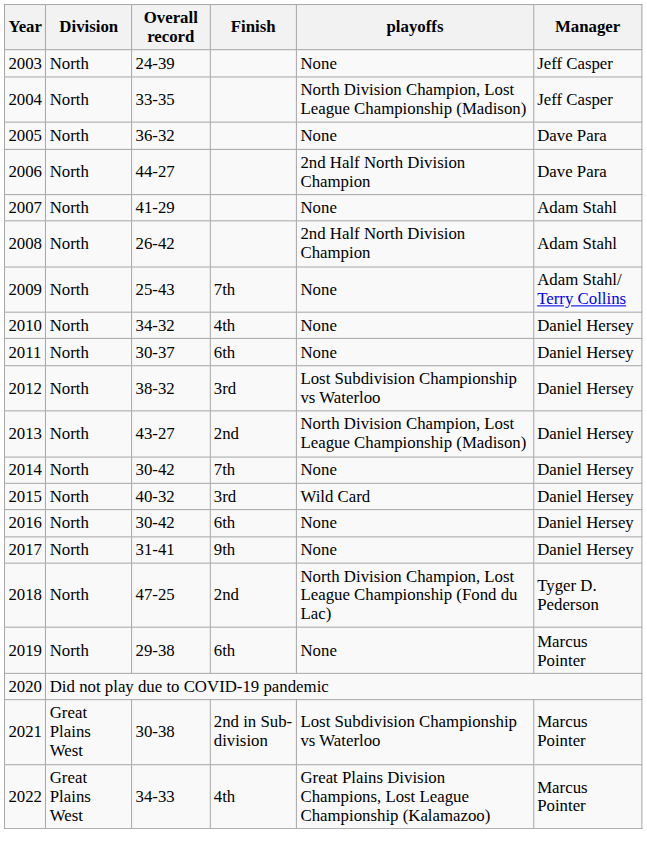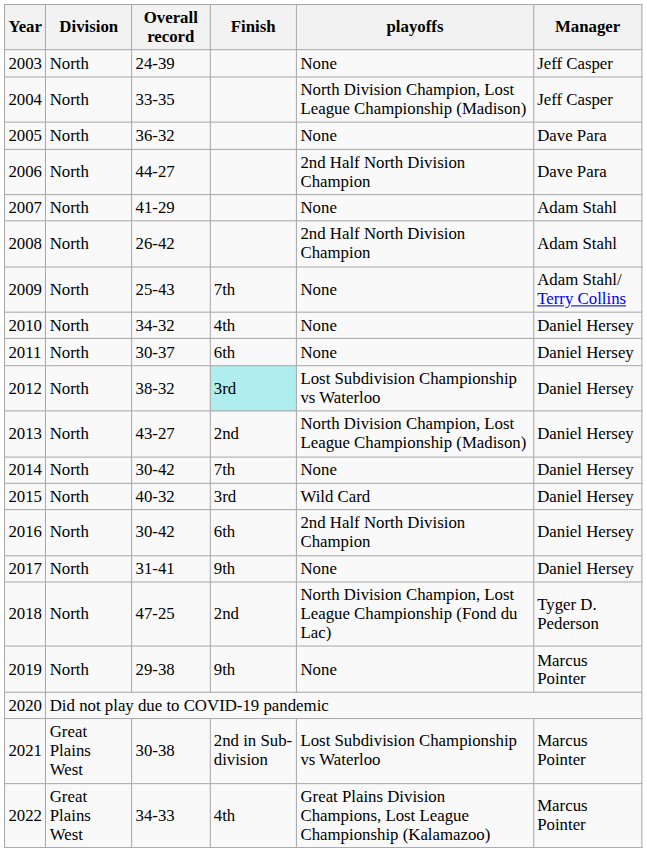 <table class="wikitable">
 <tr>
 <th>Year</th>
 <th>Division</th>
 <th>Overall record</th>
 <th>Finish</th>
 <th>playoffs</th>
 <th>Manager</th>
 </tr>
 <tr>
 <td>2003</td>
 <td>North</td>
 <td>24-39</td>
 <td></td>
 <td>None</td>
 <td>Jeff Casper</td>
 </tr>
 <tr>
 <td>2004</td>
 <td>North</td>
 <td>33-35</td>
 <td></td>
 <td>North Division Champion, Lost League Championship (Madison)</td>
 <td>Jeff Casper</td>
 </tr>
 <tr>
 <td>2005</td>
 <td>North</td>
 <td>36-32</td>
 <td></td>
 <td>None</td>
 <td>Dave Para</td>
 </tr>
 <tr>
 <td>2006</td>
 <td>North</td>
 <td>44-27</td>
 <td></td>
 <td>2nd Half North Division Champion</td>
 <td>Dave Para</td>
 </tr>
 <tr>
 <td>2007</td>
 <td>North</td>
 <td>41-29</td>
 <td></td>
 <td>None</td>
 <td>Adam Stahl</td>
 </tr>
 <tr>
 <td>2008</td>
 <td>North</td>
 <td>26-42</td>
 <td></td>
 <td>2nd Half North Division Champion</td>
 <td>Adam Stahl</td>
 </tr>
 <tr>
 <td>2009</td>
 <td>North</td>
 <td>25-43</td>
 <td>7th</td>
 <td>None</td>
 <td>Adam Stahl/ <a href='#'>Terry Collins</a></td>
 </tr>
 <tr>
 <td>2010</td>
 <td>North</td>
 <td>34-32</td>
 <td>4th</td>
 <td>None</td>
 <td>Daniel Hersey</td>
 </tr>
 <tr>
 <td>2011</td>
 <td>North</td>
 <td>30-37</td>
 <td>6th</td>
 <td>None</td>
 <td>Daniel Hersey</td>
 </tr>
 <tr>
 <td>2012</td>
 <td>North</td>
 <td>38-32</td>
-<td>3rd</td>
+<td style="background: paleturquoise;">3rd</td>
 <td>Lost Subdivision Championship vs Waterloo</td>
 <td>Daniel Hersey</td>
 </tr>
 <tr>
 <td>2013</td>
 <td>North</td>
 <td>43-27</td>
 <td>2nd</td>
 <td>North Division Champion, Lost League Championship (Madison)</td>
 <td>Daniel Hersey</td>
 </tr>
 <tr>
 <td>2014</td>
 <td>North</td>
 <td>30-42</td>
 <td>7th</td>
 <td>None</td>
 <td>Daniel Hersey</td>
 </tr>
 <tr>
 <td>2015</td>
 <td>North</td>
 <td>40-32</td>
 <td>3rd</td>
 <td>Wild Card</td>
 <td>Daniel Hersey</td>
 </tr>
 <tr>
 <td>2016</td>
 <td>North</td>
 <td>30-42</td>
 <td>6th</td>
-<td>None</td>
+<td>2nd Half North Division Champion</td>
 <td>Daniel Hersey</td>
 </tr>
 <tr>
 <td>2017</td>
 <td>North</td>
 <td>31-41</td>
 <td>9th</td>
 <td>None</td>
 <td>Daniel Hersey</td>
 </tr>
 <tr>
 <td>2018</td>
 <td>North</td>
 <td>47-25</td>
 <td>2nd</td>
 <td>North Division Champion, Lost League Championship (Fond du Lac)</td>
 <td>Tyger D. Pederson</td>
 </tr>
 <tr>
 <td>2019</td>
 <td>North</td>
 <td>29-38</td>
-<td>6th</td>
+<td>9th</td>
 <td>None</td>
 <td>Marcus Pointer</td>
 </tr>
 <tr>
 <td>2020</td>
 <td colspan="5">Did not play due to COVID-19 pandemic</td>
 </tr>
 <tr>
 <td>2021</td>
 <td>Great Plains West</td>
 <td>30-38</td>
 <td>2nd in Sub-division</td>
 <td>Lost Subdivision Championship vs Waterloo</td>
 <td>Marcus Pointer</td>
 </tr>
 <tr>
 <td>2022</td>
 <td>Great Plains West</td>
 <td>34-33</td>
 <td>4th</td>
 <td>Great Plains Division Champions, Lost League Championship (Kalamazoo)</td>
 <td>Marcus Pointer</td>
 </tr>
 <tr>
 </tr>
 </table>
